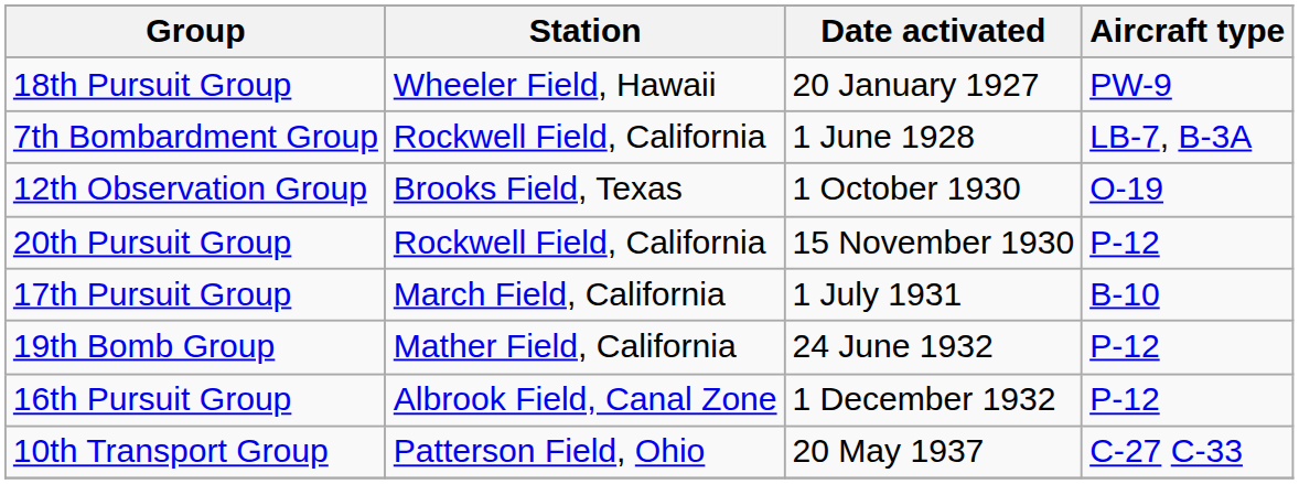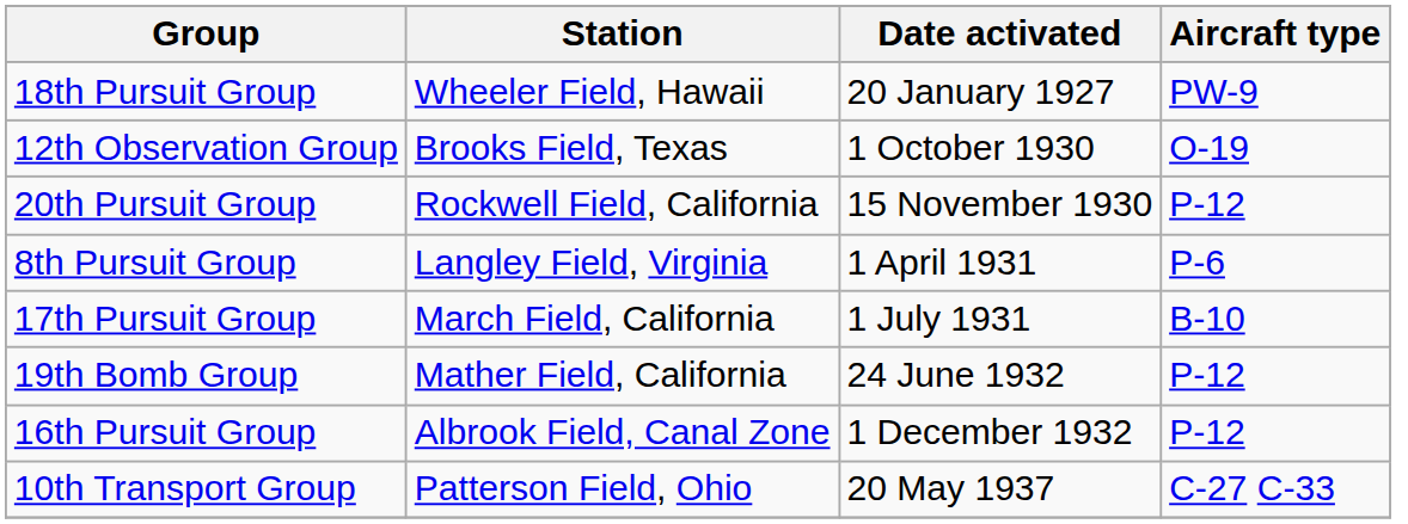 <table align=center class="wikitable">
 <tr>
 </tr>
 <tr>
 <th>Group</th>
 <th>Station</th>
 <th>Date activated</th>
 <th>Aircraft type</th>
 </tr>
 <tr>
 <td><a href='#'>18th Pursuit Group</a></td>
 <td><a href='#'>Wheeler Field</a>, Hawaii</td>
 <td>20 January 1927</td>
 <td><a href='#'>PW-9</a></td>
 </tr>
 <tr>
-<td><a href='#'>7th Bombardment Group</a></td>
-<td><a href='#'>Rockwell Field</a>, California</td>
-<td>1 June 1928</td>
-<td><a href='#'>LB-7</a>, <a href='#'>B-3A</a></td>
-</tr>
-<tr>
 <td><a href='#'>12th Observation Group</a></td>
 <td><a href='#'>Brooks Field</a>, Texas</td>
 <td>1 October 1930</td>
 <td><a href='#'>O-19</a></td>
 </tr>
 <tr>
 <td><a href='#'>20th Pursuit Group</a></td>
 <td><a href='#'>Rockwell Field</a>, California</td>
 <td>15 November 1930</td>
 <td><a href='#'>P-12</a></td>
+</tr>
+<tr>
+<td><a href='#'>8th Pursuit Group</a></td>
+<td><a href='#'>Langley Field</a>, <a href='#'>Virginia</a></td>
+<td>1 April 1931</td>
+<td><a href='#'>P-6</a></td>
 </tr>
 <tr>
 <td><a href='#'>17th Pursuit Group</a></td>
 <td><a href='#'>March Field</a>, California</td>
 <td>1 July 1931</td>
 <td><a href='#'>B-10</a></td>
 </tr>
 <tr>
 <td><a href='#'>19th Bomb Group</a></td>
 <td><a href='#'>Mather Field</a>, California</td>
 <td>24 June 1932</td>
 <td><a href='#'>P-12</a></td>
 </tr>
 <tr>
 <td><a href='#'>16th Pursuit Group</a></td>
 <td><a href='#'>Albrook Field, Canal Zone</a></td>
 <td>1 December 1932</td>
 <td><a href='#'>P-12</a></td>
 </tr>
 <tr>
 <td><a href='#'>10th Transport Group</a></td>
 <td><a href='#'>Patterson Field</a>, <a href='#'>Ohio</a></td>
 <td>20 May 1937</td>
 <td><a href='#'>C-27</a> <a href='#'>C-33</a></td>
 </tr>
 <tr>
 </tr>
 </table>
